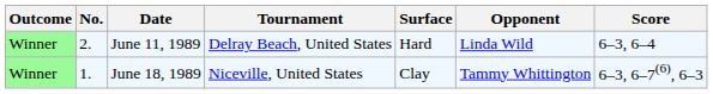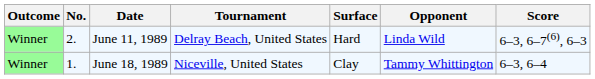 <table class="sortable wikitable" style=font-size:97%>
 <tr>
 <th>Outcome</th>
 <th>No.</th>
 <th>Date</th>
 <th>Tournament</th>
 <th>Surface</th>
 <th>Opponent</th>
 <th>Score</th>
 </tr>
 <tr style="background:#f0f8ff;">
 <td style="background:#98fb98;">Winner</td>
 <td>2.</td>
 <td>June 11, 1989</td>
 <td><a href='#'>Delray Beach</a>, United States</td>
 <td>Hard</td>
 <td> <a href='#'>Linda Wild</a></td>
-<td>6–3, 6–4</td>
+<td>6–3, 6–7<sup>(6)</sup>, 6–3</td>
 </tr>
 <tr style="background:#f0f8ff;">
 <td style="background:#98fb98;">Winner</td>
 <td>1.</td>
 <td>June 18, 1989</td>
 <td><a href='#'>Niceville</a>, United States</td>
 <td>Clay</td>
 <td> <a href='#'>Tammy Whittington</a></td>
-<td>6–3, 6–7<sup>(6)</sup>, 6–3</td>
+<td>6–3, 6–4</td>
 </tr>
 </table>
